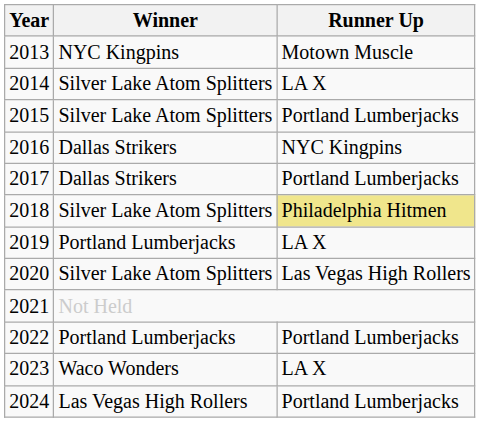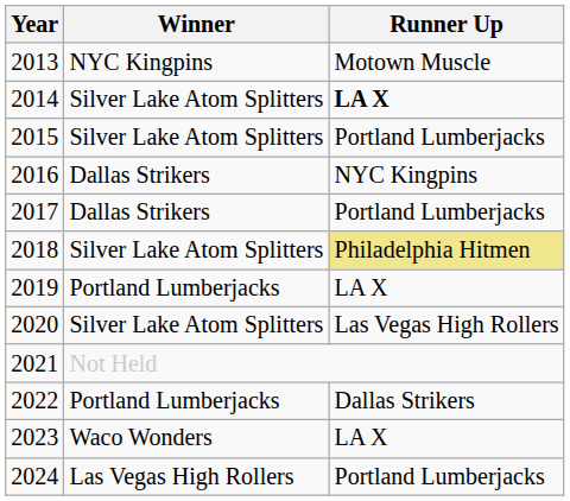 <table class="wikitable">
 <tr>
 <th>Year</th>
 <th>Winner</th>
 <th>Runner Up</th>
 </tr>
 <tr>
 <td>2013</td>
 <td>NYC Kingpins</td>
 <td>Motown Muscle</td>
 </tr>
 <tr>
 <td>2014</td>
 <td>Silver Lake Atom Splitters</td>
-<td>LA X</td>
+<td><strong>LA X</strong></td>
 </tr>
 <tr>
 <td>2015</td>
 <td>Silver Lake Atom Splitters</td>
 <td>Portland Lumberjacks</td>
 </tr>
 <tr>
 <td>2016</td>
 <td>Dallas Strikers</td>
 <td>NYC Kingpins</td>
 </tr>
 <tr>
 <td>2017</td>
 <td>Dallas Strikers</td>
 <td>Portland Lumberjacks</td>
 </tr>
 <tr>
 <td>2018</td>
 <td>Silver Lake Atom Splitters</td>
 <td style="background: khaki;">Philadelphia Hitmen</td>
 </tr>
 <tr>
 <td>2019</td>
 <td>Portland Lumberjacks</td>
 <td>LA X</td>
 </tr>
 <tr>
 <td>2020</td>
 <td>Silver Lake Atom Splitters</td>
 <td>Las Vegas High Rollers</td>
 </tr>
 <tr>
 <td>2021</td>
 <td colspan=2 style=color:#ccc>Not Held</td>
 </tr>
 <tr>
 <td>2022</td>
 <td>Portland Lumberjacks</td>
-<td>Portland Lumberjacks</td>
+<td>Dallas Strikers</td>
 </tr>
 <tr>
 <td>2023</td>
 <td>Waco Wonders</td>
 <td>LA X</td>
 </tr>
 <tr>
 <td>2024</td>
 <td>Las Vegas High Rollers</td>
 <td>Portland Lumberjacks</td>
 </tr>
 </table>
